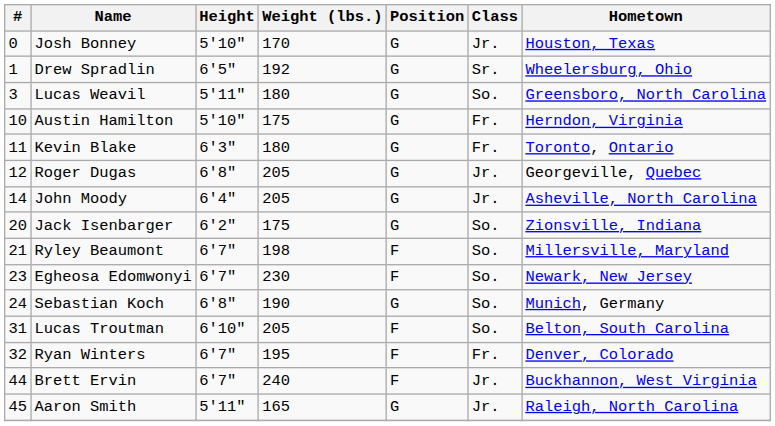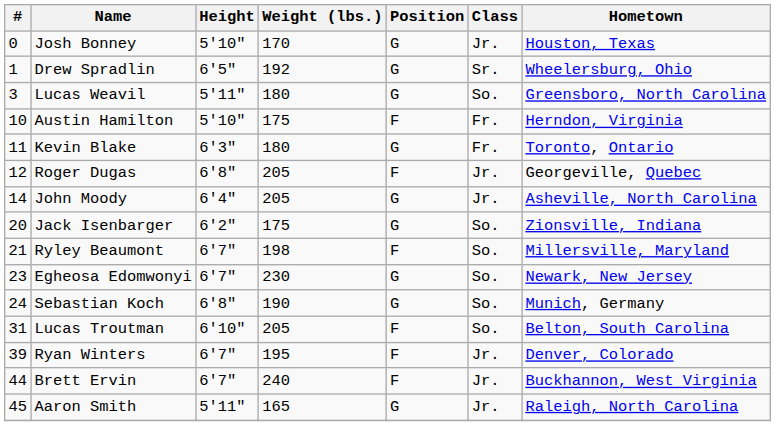 <table class="wikitable" style="font-size: 90%">
 <tr>
 <th>#</th>
 <th>Name</th>
 <th>Height</th>
 <th>Weight (lbs.)</th>
 <th>Position</th>
 <th>Class</th>
 <th>Hometown</th>
 </tr>
 <tr>
 <td>0</td>
 <td>Josh Bonney</td>
 <td>5'10"</td>
 <td>170</td>
 <td>G</td>
 <td>Jr.</td>
 <td><a href='#'>Houston, Texas</a></td>
 </tr>
 <tr>
 <td>1</td>
 <td>Drew Spradlin</td>
 <td>6'5"</td>
 <td>192</td>
 <td>G</td>
 <td>Sr.</td>
 <td><a href='#'>Wheelersburg, Ohio</a></td>
 </tr>
 <tr>
 <td>3</td>
 <td>Lucas Weavil</td>
 <td>5'11"</td>
 <td>180</td>
 <td>G</td>
 <td>So.</td>
 <td><a href='#'>Greensboro, North Carolina</a></td>
 </tr>
 <tr>
 <td>10</td>
 <td>Austin Hamilton</td>
 <td>5'10"</td>
 <td>175</td>
-<td>G</td>
+<td>F</td>
 <td>Fr.</td>
 <td><a href='#'>Herndon, Virginia</a></td>
 </tr>
 <tr>
 <td>11</td>
 <td>Kevin Blake</td>
 <td>6'3"</td>
 <td>180</td>
 <td>G</td>
 <td>Fr.</td>
 <td><a href='#'>Toronto</a>, <a href='#'>Ontario</a></td>
 </tr>
 <tr>
 <td>12</td>
 <td>Roger Dugas</td>
 <td>6'8"</td>
 <td>205</td>
-<td>G</td>
+<td>F</td>
 <td>Jr.</td>
 <td>Georgeville, <a href='#'>Quebec</a></td>
 </tr>
 <tr>
 <td>14</td>
 <td>John Moody</td>
 <td>6'4"</td>
 <td>205</td>
 <td>G</td>
 <td>Jr.</td>
 <td><a href='#'>Asheville, North Carolina</a></td>
 </tr>
 <tr>
 <td>20</td>
 <td>Jack Isenbarger</td>
 <td>6'2"</td>
 <td>175</td>
 <td>G</td>
 <td>So.</td>
 <td><a href='#'>Zionsville, Indiana</a></td>
 </tr>
 <tr>
 <td>21</td>
 <td>Ryley Beaumont</td>
 <td>6'7"</td>
 <td>198</td>
 <td>F</td>
 <td>So.</td>
 <td><a href='#'>Millersville, Maryland</a></td>
 </tr>
 <tr>
 <td>23</td>
 <td>Egheosa Edomwonyi</td>
 <td>6'7"</td>
 <td>230</td>
-<td>F</td>
+<td>G</td>
 <td>So.</td>
 <td><a href='#'>Newark, New Jersey</a></td>
 </tr>
 <tr>
 <td>24</td>
 <td>Sebastian Koch</td>
 <td>6'8"</td>
 <td>190</td>
 <td>G</td>
 <td>So.</td>
 <td><a href='#'>Munich</a>, Germany</td>
 </tr>
 <tr>
 <td>31</td>
 <td>Lucas Troutman</td>
 <td>6'10"</td>
 <td>205</td>
 <td>F</td>
 <td>So.</td>
 <td><a href='#'>Belton, South Carolina</a></td>
 </tr>
 <tr>
-<td>32</td>
+<td>39</td>
 <td>Ryan Winters</td>
 <td>6'7"</td>
 <td>195</td>
 <td>F</td>
-<td>Fr.</td>
+<td>Jr.</td>
 <td><a href='#'>Denver, Colorado</a></td>
 </tr>
 <tr>
 <td>44</td>
 <td>Brett Ervin</td>
 <td>6'7"</td>
 <td>240</td>
 <td>F</td>
 <td>Jr.</td>
 <td><a href='#'>Buckhannon, West Virginia</a></td>
 </tr>
 <tr>
 <td>45</td>
 <td>Aaron Smith</td>
 <td>5'11"</td>
 <td>165</td>
 <td>G</td>
 <td>Jr.</td>
 <td><a href='#'>Raleigh, North Carolina</a></td>
 </tr>
 <tr>
 </tr>
 </table>
